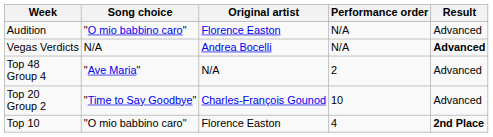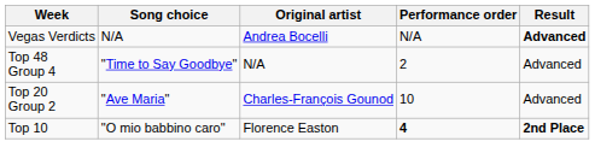 <table class="wikitable">
 <tr>
 <th>Week</th>
 <th>Song choice</th>
 <th>Original artist</th>
 <th>Performance order</th>
 <th>Result</th>
-</tr>
-<tr>
-<td>Audition</td>
-<td>"<a href='#'>O mio babbino caro</a>"</td>
-<td><a href='#'>Florence Easton</a></td>
-<td>N/A</td>
-<td>Advanced</td>
 </tr>
 <tr>
 <td>Vegas Verdicts</td>
 <td>N/A</td>
 <td><a href='#'>Andrea Bocelli</a></td>
 <td>N/A</td>
 <td><strong>Advanced</strong></td>
 </tr>
 <tr>
 <td>Top 48<br>Group 4</td>
-<td>"<a href='#'>Ave Maria</a>"</td>
+<td>"<a href='#'>Time to Say Goodbye</a>"</td>
 <td>N/A</td>
 <td>2</td>
 <td>Advanced</td>
 </tr>
 <tr>
 <td>Top 20<br>Group 2</td>
-<td>"<a href='#'>Time to Say Goodbye</a>"</td>
+<td>"<a href='#'>Ave Maria</a>"</td>
 <td><a href='#'>Charles-François Gounod</a></td>
 <td>10</td>
 <td>Advanced</td>
 </tr>
 <tr>
 <td>Top 10<br></td>
 <td>"O mio babbino caro"</td>
 <td>Florence Easton</td>
-<td>4</td>
+<td><strong>4</strong></td>
 <td><strong>2nd Place</strong></td>
 </tr>
 </table>
